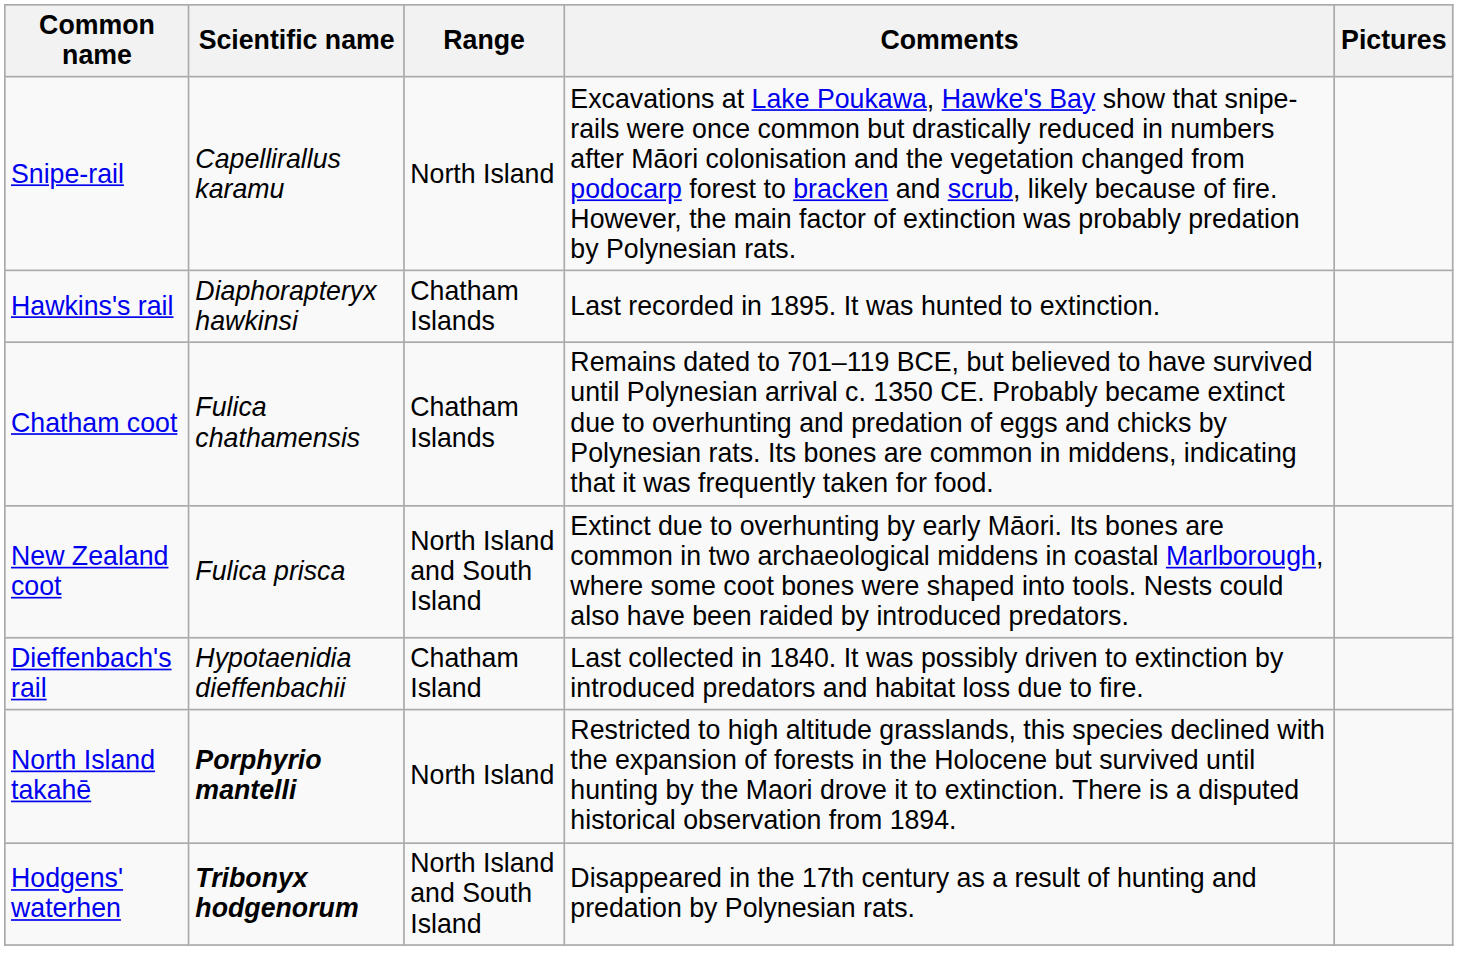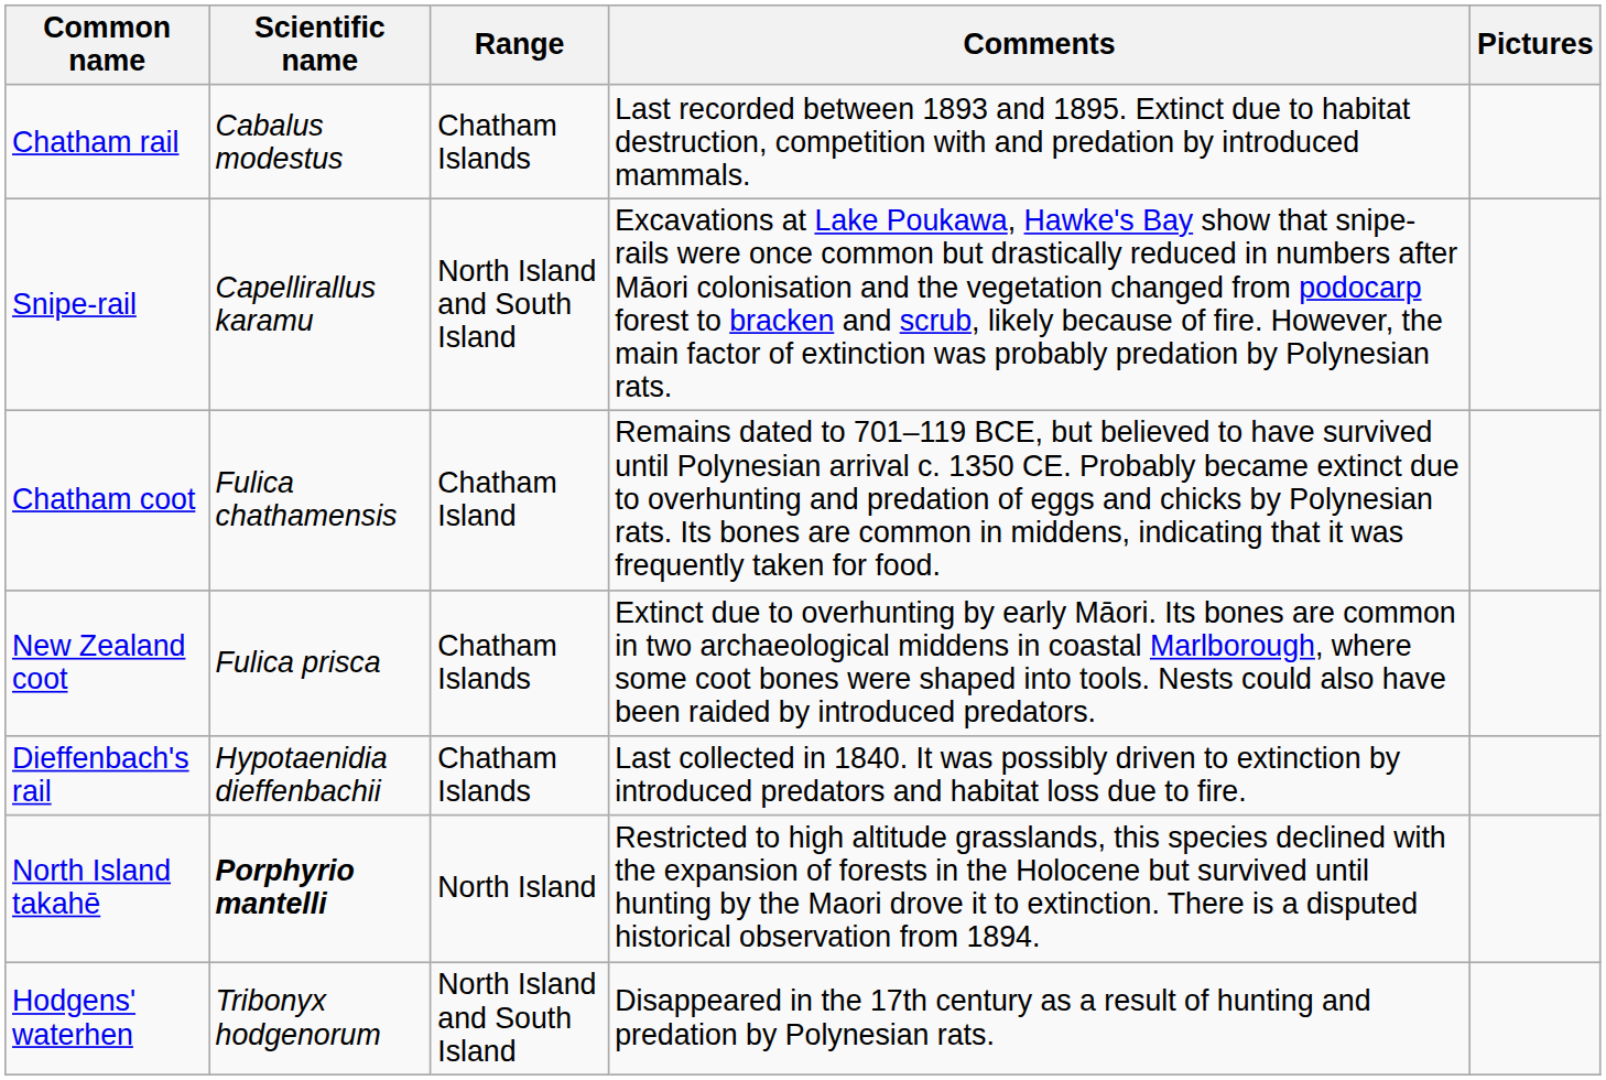 <table class="wikitable sortable">
 <tr>
 <th>Common name</th>
 <th>Scientific name</th>
 <th>Range</th>
 <th class="unsortable">Comments</th>
 <th class="unsortable">Pictures</th>
 </tr>
 <tr>
-<td><a href='#'>Snipe-rail</a></td>
-<td><em>Capellirallus karamu</em></td>
-<td>North Island</td>
-<td>Excavations at <a href='#'>Lake Poukawa</a>, <a href='#'>Hawke's Bay</a> show that snipe-rails were once common but drastically reduced in numbers after Māori colonisation and the vegetation changed from <a href='#'>podocarp</a> forest to <a href='#'>bracken</a> and <a href='#'>scrub</a>, likely because of fire. However, the main factor of extinction was probably predation by Polynesian rats.</td>
+<td><a href='#'>Chatham rail</a></td>
+<td><em>Cabalus modestus</em></td>
+<td>Chatham Islands</td>
+<td>Last recorded between 1893 and 1895. Extinct due to habitat destruction, competition with and predation by introduced mammals.</td>
 <td></td>
 </tr>
 <tr>
-<td><a href='#'>Hawkins's rail</a></td>
-<td><em>Diaphorapteryx hawkinsi</em></td>
-<td>Chatham Islands</td>
-<td>Last recorded in 1895. It was hunted to extinction.</td>
+<td><a href='#'>Snipe-rail</a></td>
+<td><em>Capellirallus karamu</em></td>
+<td>North Island and South Island</td>
+<td>Excavations at <a href='#'>Lake Poukawa</a>, <a href='#'>Hawke's Bay</a> show that snipe-rails were once common but drastically reduced in numbers after Māori colonisation and the vegetation changed from <a href='#'>podocarp</a> forest to <a href='#'>bracken</a> and <a href='#'>scrub</a>, likely because of fire. However, the main factor of extinction was probably predation by Polynesian rats.</td>
 <td></td>
 </tr>
 <tr>
 <td><a href='#'>Chatham coot</a></td>
 <td><em>Fulica chathamensis</em></td>
-<td>Chatham Islands</td>
+<td>Chatham Island</td>
 <td>Remains dated to 701–119 BCE, but believed to have survived until Polynesian arrival c. 1350 CE. Probably became extinct due to overhunting and predation of eggs and chicks by Polynesian rats. Its bones are common in middens, indicating that it was frequently taken for food.</td>
 <td></td>
 </tr>
 <tr>
 <td><a href='#'>New Zealand coot</a></td>
 <td><em>Fulica prisca</em></td>
-<td>North Island and South Island</td>
+<td>Chatham Islands</td>
 <td>Extinct due to overhunting by early Māori. Its bones are common in two archaeological middens in coastal <a href='#'>Marlborough</a>, where some coot bones were shaped into tools. Nests could also have been raided by introduced predators.</td>
 <td></td>
 </tr>
 <tr>
 <td><a href='#'>Dieffenbach's rail</a></td>
 <td><em>Hypotaenidia dieffenbachii</em></td>
-<td>Chatham Island</td>
+<td>Chatham Islands</td>
 <td>Last collected in 1840. It was possibly driven to extinction by introduced predators and habitat loss due to fire.</td>
 <td></td>
 </tr>
 <tr>
 <td><a href='#'>North Island takahē</a></td>
 <td><strong><em> Porphyrio mantelli</em></strong></td>
 <td>North Island</td>
 <td>Restricted to high altitude grasslands, this species declined with the expansion of forests in the Holocene but survived until hunting by the Maori drove it to extinction. There is a disputed historical observation from 1894.</td>
 <td></td>
 </tr>
 <tr>
 <td><a href='#'>Hodgens' waterhen</a></td>
-<td><strong><em>Tribonyx hodgenorum</em></strong></td>
+<td><em>Tribonyx hodgenorum</em></td>
 <td>North Island and South Island</td>
 <td>Disappeared in the 17th century as a result of hunting and predation by Polynesian rats.</td>
 <td></td>
 </tr>
 </table>
